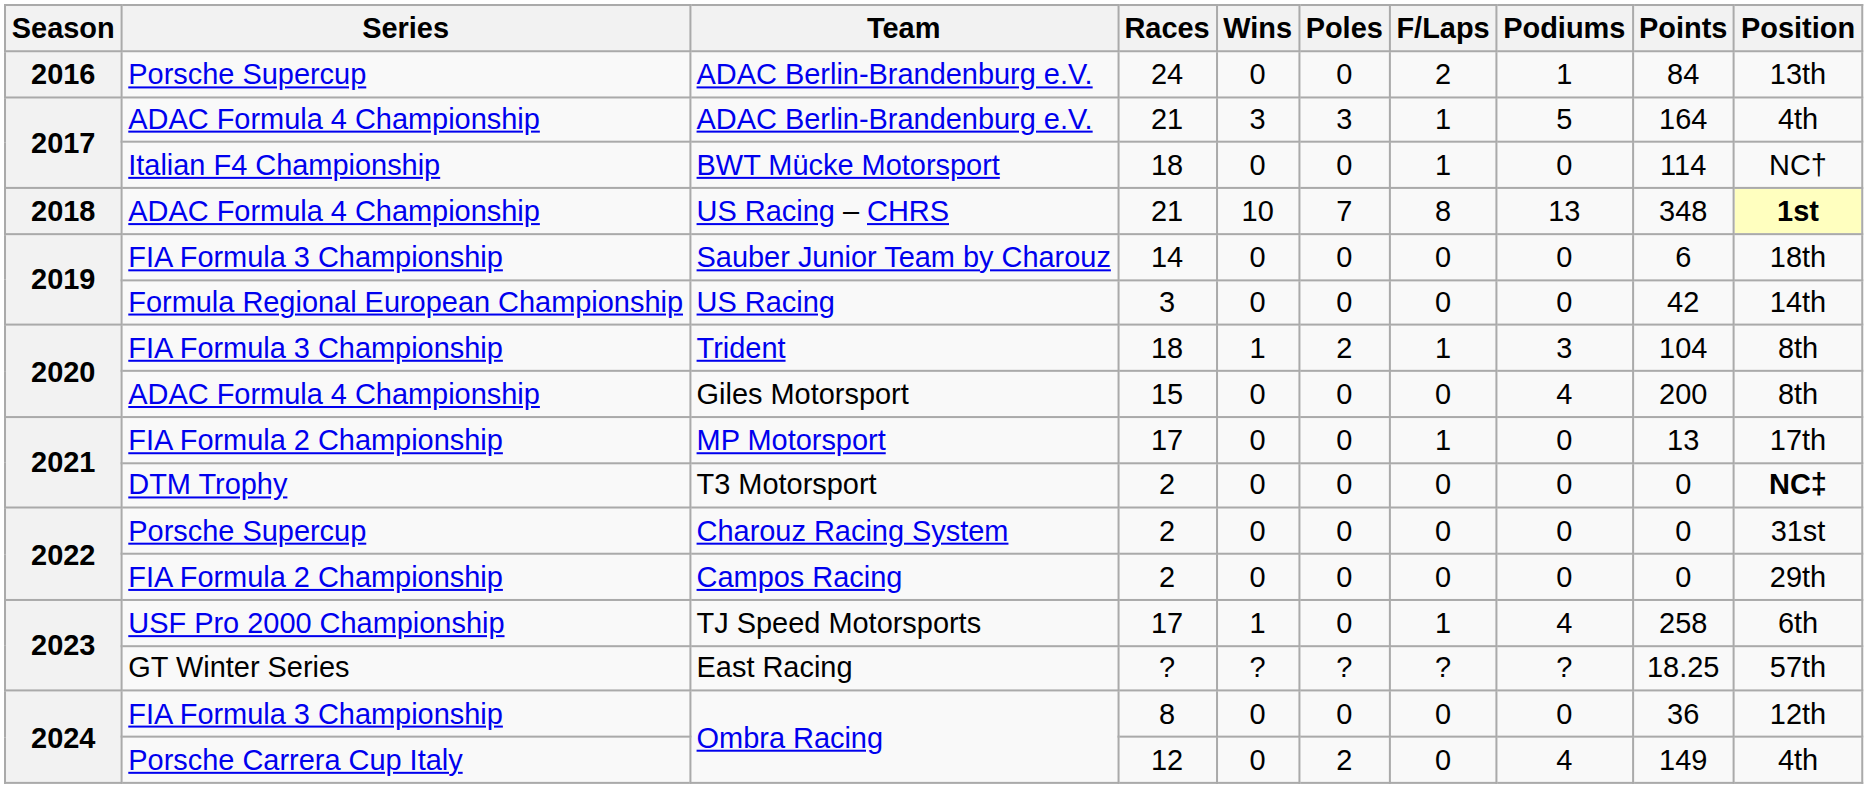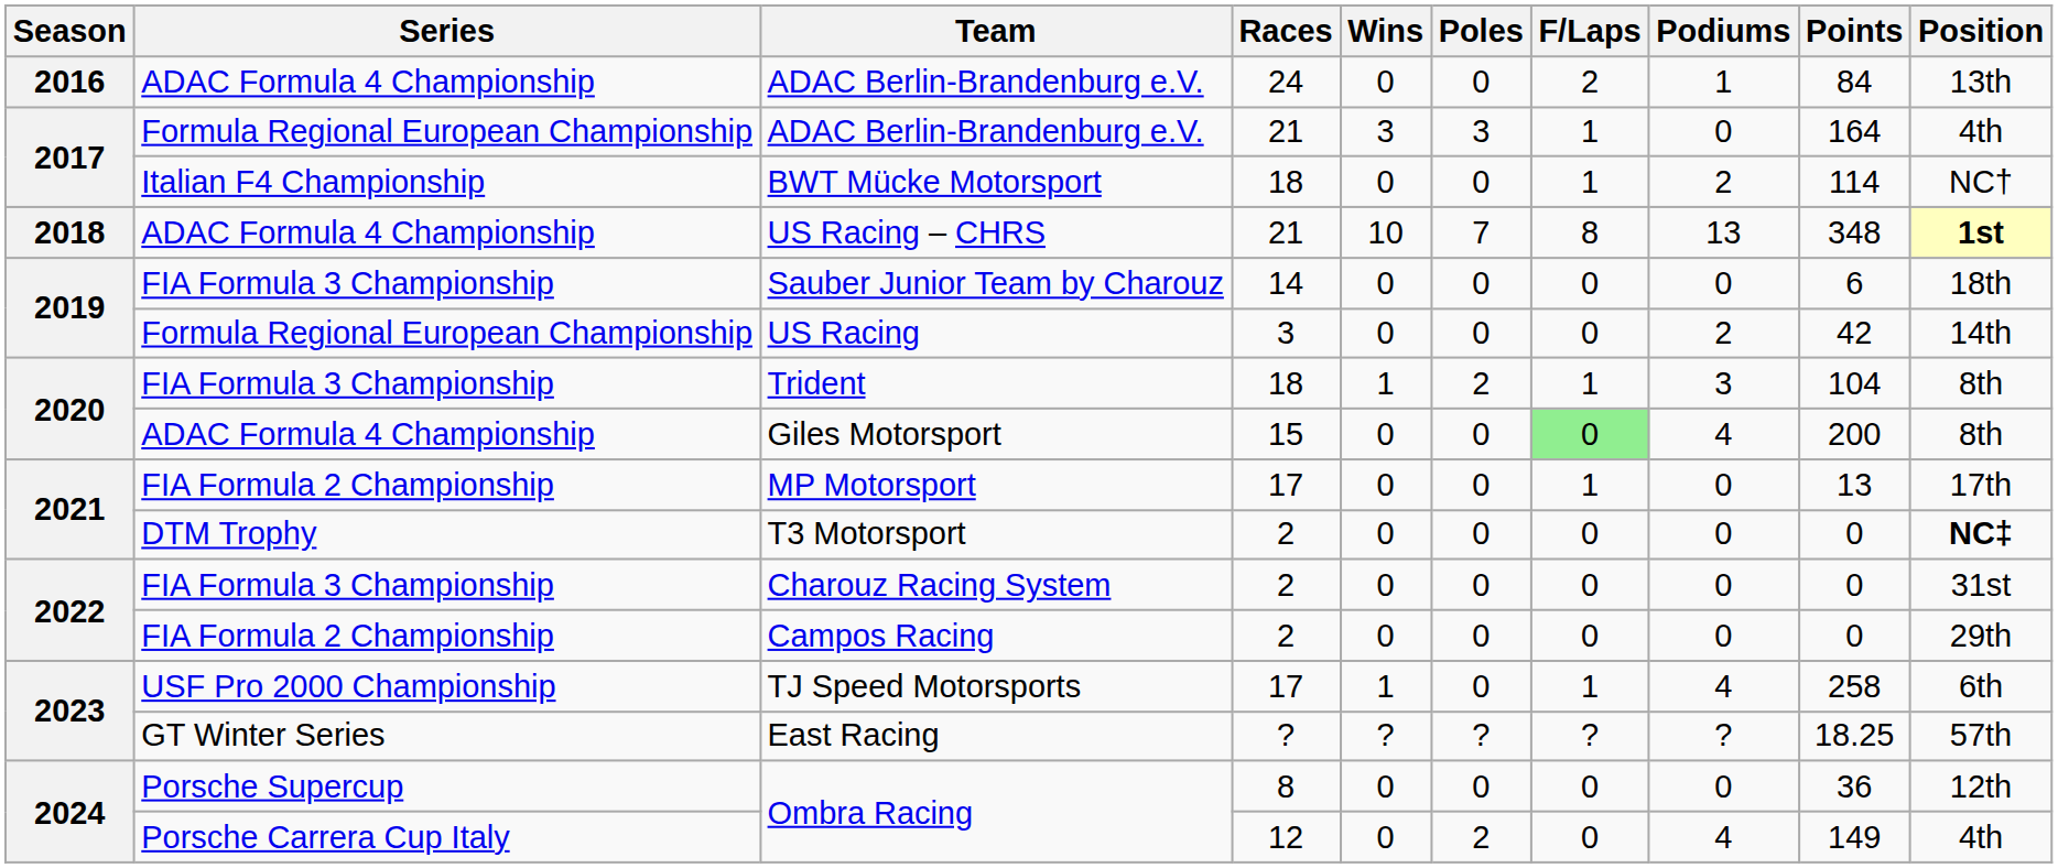 <table class="wikitable" style="font-size: 90%; text-align:center">
 <tr>
 <th>Season</th>
 <th>Series</th>
 <th>Team</th>
 <th>Races</th>
 <th>Wins</th>
 <th>Poles</th>
 <th>F/Laps</th>
 <th>Podiums</th>
 <th>Points</th>
 <th>Position</th>
 </tr>
 <tr>
 <th>2016</th>
-<td align=left><a href='#'>Porsche Supercup</a></td>
+<td align=left><a href='#'>ADAC Formula 4 Championship</a></td>
 <td align=left><a href='#'>ADAC Berlin-Brandenburg e.V.</a></td>
 <td>24</td>
 <td>0</td>
 <td>0</td>
 <td>2</td>
 <td>1</td>
 <td>84</td>
 <td>13th</td>
 </tr>
 <tr>
 <th rowspan=2>2017</th>
-<td align=left><a href='#'>ADAC Formula 4 Championship</a></td>
+<td align=left nowrap><a href='#'>Formula Regional European Championship</a></td>
 <td align=left><a href='#'>ADAC Berlin-Brandenburg e.V.</a></td>
 <td>21</td>
 <td>3</td>
 <td>3</td>
 <td>1</td>
-<td>5</td>
+<td>0</td>
 <td>164</td>
 <td>4th</td>
 </tr>
 <tr>
 <td align=left><a href='#'>Italian F4 Championship</a></td>
 <td align=left><a href='#'>BWT Mücke Motorsport</a></td>
 <td>18</td>
 <td>0</td>
 <td>0</td>
 <td>1</td>
-<td>0</td>
+<td>2</td>
 <td>114</td>
 <td>NC†</td>
 </tr>
 <tr>
 <th>2018</th>
 <td align=left><a href='#'>ADAC Formula 4 Championship</a></td>
 <td align=left><a href='#'>US Racing</a> – <a href='#'>CHRS</a></td>
 <td>21</td>
 <td>10</td>
 <td>7</td>
 <td>8</td>
 <td>13</td>
 <td>348</td>
 <td style="background:#ffffbf;"><strong>1st</strong></td>
 </tr>
 <tr>
 <th rowspan=2>2019</th>
 <td align=left><a href='#'>FIA Formula 3 Championship</a></td>
 <td align=left nowrap><a href='#'>Sauber Junior Team by Charouz</a></td>
 <td>14</td>
 <td>0</td>
 <td>0</td>
 <td>0</td>
 <td>0</td>
 <td>6</td>
 <td>18th</td>
 </tr>
 <tr>
 <td align=left nowrap><a href='#'>Formula Regional European Championship</a></td>
 <td align=left><a href='#'>US Racing</a></td>
 <td>3</td>
 <td>0</td>
 <td>0</td>
 <td>0</td>
-<td>0</td>
+<td>2</td>
 <td>42</td>
 <td>14th</td>
 </tr>
 <tr>
 <th rowspan=2>2020</th>
 <td align=left><a href='#'>FIA Formula 3 Championship</a></td>
 <td align=left><a href='#'>Trident</a></td>
 <td>18</td>
 <td>1</td>
 <td>2</td>
 <td>1</td>
 <td>3</td>
 <td>104</td>
 <td>8th</td>
 </tr>
 <tr>
 <td align=left><a href='#'>ADAC Formula 4 Championship</a></td>
 <td align=left>Giles Motorsport</td>
 <td>15</td>
 <td>0</td>
 <td>0</td>
-<td>0</td>
+<td style="background: lightgreen;">0</td>
 <td>4</td>
 <td>200</td>
 <td>8th</td>
 </tr>
 <tr>
 <th rowspan=2>2021</th>
 <td align=left><a href='#'>FIA Formula 2 Championship</a></td>
 <td align=left><a href='#'>MP Motorsport</a></td>
 <td>17</td>
 <td>0</td>
 <td>0</td>
 <td>1</td>
 <td>0</td>
 <td>13</td>
 <td>17th</td>
 </tr>
 <tr>
 <td align=left><a href='#'>DTM Trophy</a></td>
 <td align=left>T3 Motorsport</td>
 <td>2</td>
 <td>0</td>
 <td>0</td>
 <td>0</td>
 <td>0</td>
 <td>0</td>
 <td><strong>NC‡</strong></td>
 </tr>
 <tr>
 <th rowspan="2">2022</th>
-<td align=left><a href='#'>Porsche Supercup</a></td>
+<td align=left><a href='#'>FIA Formula 3 Championship</a></td>
 <td align=left><a href='#'>Charouz Racing System</a></td>
 <td>2</td>
 <td>0</td>
 <td>0</td>
 <td>0</td>
 <td>0</td>
 <td>0</td>
 <td>31st</td>
 </tr>
 <tr>
 <td align=left><a href='#'>FIA Formula 2 Championship</a></td>
 <td align=left><a href='#'>Campos Racing</a></td>
 <td>2</td>
 <td>0</td>
 <td>0</td>
 <td>0</td>
 <td>0</td>
 <td>0</td>
 <td>29th</td>
 </tr>
 <tr>
 <th rowspan="2">2023</th>
 <td align=left><a href='#'>USF Pro 2000 Championship</a></td>
 <td align=left>TJ Speed Motorsports</td>
 <td>17</td>
 <td>1</td>
 <td>0</td>
 <td>1</td>
 <td>4</td>
 <td>258</td>
 <td>6th</td>
 </tr>
 <tr>
 <td align=left>GT Winter Series</td>
 <td align=left>East Racing</td>
 <td>?</td>
 <td>?</td>
 <td>?</td>
 <td>?</td>
 <td>?</td>
 <td>18.25</td>
 <td>57th</td>
 </tr>
 <tr>
 <th rowspan="2">2024</th>
-<td align=left><a href='#'>FIA Formula 3 Championship</a></td>
+<td align=left><a href='#'>Porsche Supercup</a></td>
 <td rowspan="2" align="left"><a href='#'>Ombra Racing</a></td>
 <td>8</td>
 <td>0</td>
 <td>0</td>
 <td>0</td>
 <td>0</td>
 <td>36</td>
 <td>12th</td>
 </tr>
 <tr>
 <td align=left><a href='#'>Porsche Carrera Cup Italy</a></td>
 <td>12</td>
 <td>0</td>
 <td>2</td>
 <td>0</td>
 <td>4</td>
 <td>149</td>
 <td>4th</td>
 </tr>
 </table>
